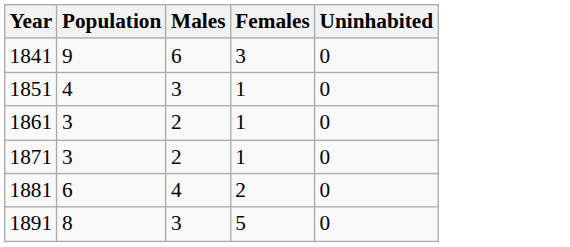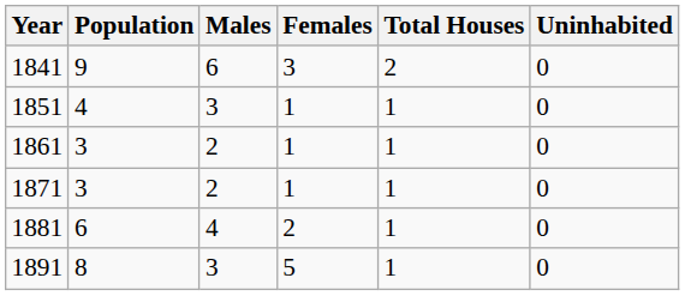 <table class="wikitable">
 <tr>
 <th>Year</th>
 <th>Population</th>
 <th>Males</th>
 <th>Females</th>
+<th>Total Houses</th>
 <th>Uninhabited</th>
 </tr>
 <tr>
 <td>1841</td>
 <td>9</td>
 <td>6</td>
 <td>3</td>
+<td>2</td>
 <td>0</td>
 </tr>
 <tr>
 <td>1851</td>
 <td>4</td>
 <td>3</td>
+<td>1</td>
 <td>1</td>
 <td>0</td>
 </tr>
 <tr>
 <td>1861</td>
 <td>3</td>
 <td>2</td>
 <td>1</td>
+<td>1</td>
 <td>0</td>
 </tr>
 <tr>
 <td>1871</td>
 <td>3</td>
 <td>2</td>
+<td>1</td>
 <td>1</td>
 <td>0</td>
 </tr>
 <tr>
 <td>1881</td>
 <td>6</td>
 <td>4</td>
 <td>2</td>
+<td>1</td>
 <td>0</td>
 </tr>
 <tr>
 <td>1891</td>
 <td>8</td>
 <td>3</td>
 <td>5</td>
+<td>1</td>
 <td>0</td>
 </tr>
 </table>
